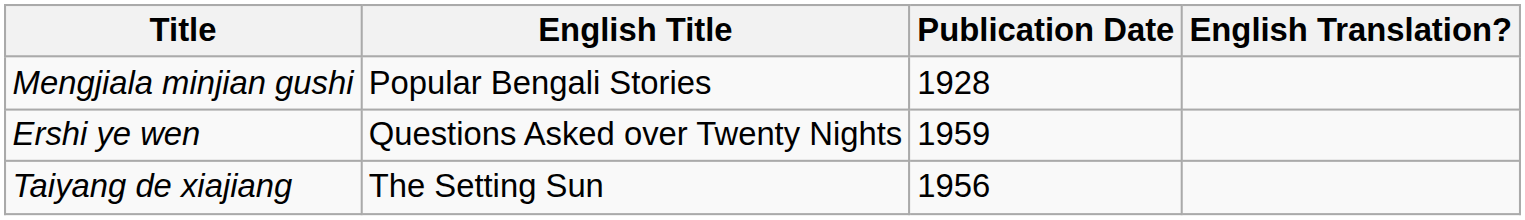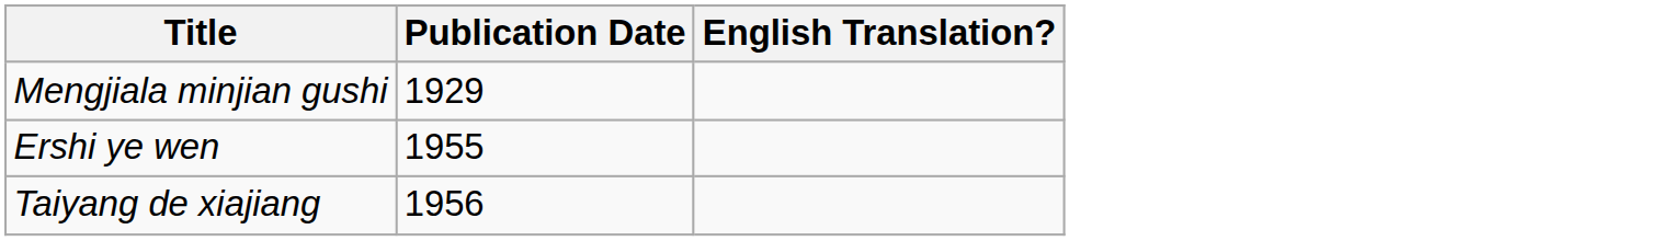 <table class="wikitable">
 <tr>
 <th>Title</th>
-<th>English Title</th>
 <th>Publication Date</th>
 <th>English Translation?</th>
 </tr>
 <tr>
 <td><em>Mengjiala minjian gushi</em></td>
-<td>Popular Bengali Stories</td>
-<td>1928</td>
+<td>1929</td>
 <td></td>
 </tr>
 <tr>
 <td><em>Ershi ye wen</em></td>
-<td>Questions Asked over Twenty Nights</td>
-<td>1959</td>
+<td>1955</td>
 <td></td>
 </tr>
 <tr>
 <td><em>Taiyang de xiajiang</em></td>
-<td>The Setting Sun</td>
 <td>1956</td>
 <td></td>
 </tr>
 </table>
